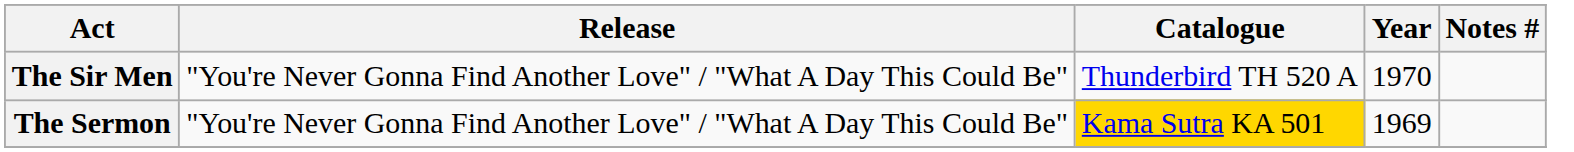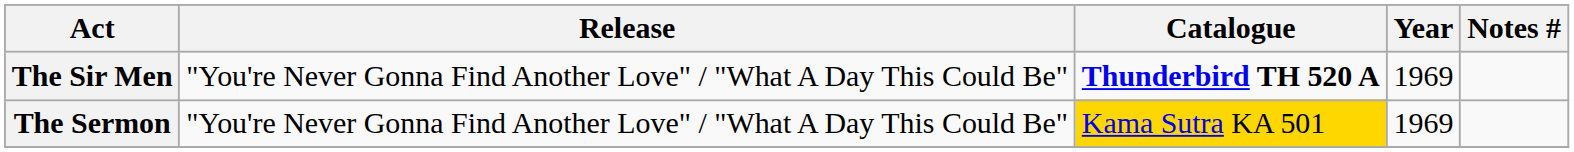 <table class="wikitable plainrowheaders sortable">
 <tr>
 <th scope="col" class="unsortable">Act</th>
 <th scope="col">Release</th>
 <th scope="col">Catalogue</th>
 <th scope="col">Year</th>
 <th scope="col" class="unsortable">Notes #</th>
 </tr>
 <tr>
 <th scope="row">The Sir Men</th>
 <td>"You're Never Gonna Find Another Love" / "What A Day This Could Be"</td>
-<td><a href='#'>Thunderbird</a> TH 520 A</td>
-<td>1970</td>
+<td><strong><a href='#'>Thunderbird</a> TH 520 A</strong></td>
+<td>1969</td>
 <td></td>
 </tr>
 <tr>
 <th scope="row">The Sermon</th>
 <td>"You're Never Gonna Find Another Love" / "What A Day This Could Be"</td>
 <td style="background: gold;"><a href='#'>Kama Sutra</a> KA 501</td>
 <td>1969</td>
 <td></td>
 </tr>
 <tr>
 </tr>
 </table>
